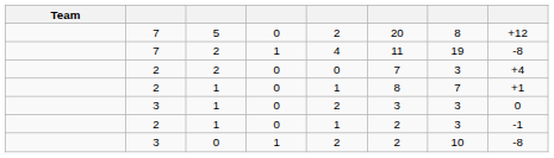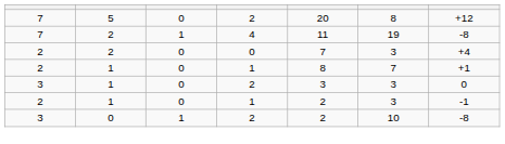 <table class="wikitable" style="font-size:95%; width: 45%; text-align: center;">
 <tr>
-<th width="10%">Team</th>
 <th width="05%"></th>
 <th width="05%"></th>
 <th width="05%"></th>
 <th width="05%"></th>
 <th width="05%"></th>
 <th width="05%"></th>
 <th width="05%"></th>
 </tr>
 <tr>
-<td align="left"></td>
 <td>7</td>
 <td>5</td>
 <td>0</td>
 <td>2</td>
 <td>20</td>
 <td>8</td>
 <td>+12</td>
 </tr>
 <tr>
-<td align="left"></td>
 <td>7</td>
 <td>2</td>
 <td>1</td>
 <td>4</td>
 <td>11</td>
 <td>19</td>
 <td>-8</td>
 </tr>
 <tr>
-<td align="left"></td>
 <td>2</td>
 <td>2</td>
 <td>0</td>
 <td>0</td>
 <td>7</td>
 <td>3</td>
 <td>+4</td>
 </tr>
 <tr>
-<td align="left"></td>
 <td>2</td>
 <td>1</td>
 <td>0</td>
 <td>1</td>
 <td>8</td>
 <td>7</td>
 <td>+1</td>
 </tr>
 <tr>
-<td align="left"></td>
 <td>3</td>
 <td>1</td>
 <td>0</td>
 <td>2</td>
 <td>3</td>
 <td>3</td>
 <td>0</td>
 </tr>
 <tr>
-<td align="left"></td>
 <td>2</td>
 <td>1</td>
 <td>0</td>
 <td>1</td>
 <td>2</td>
 <td>3</td>
 <td>-1</td>
 </tr>
 <tr>
-<td align="left"></td>
 <td>3</td>
 <td>0</td>
 <td>1</td>
 <td>2</td>
 <td>2</td>
 <td>10</td>
 <td>-8</td>
 </tr>
 </table>
